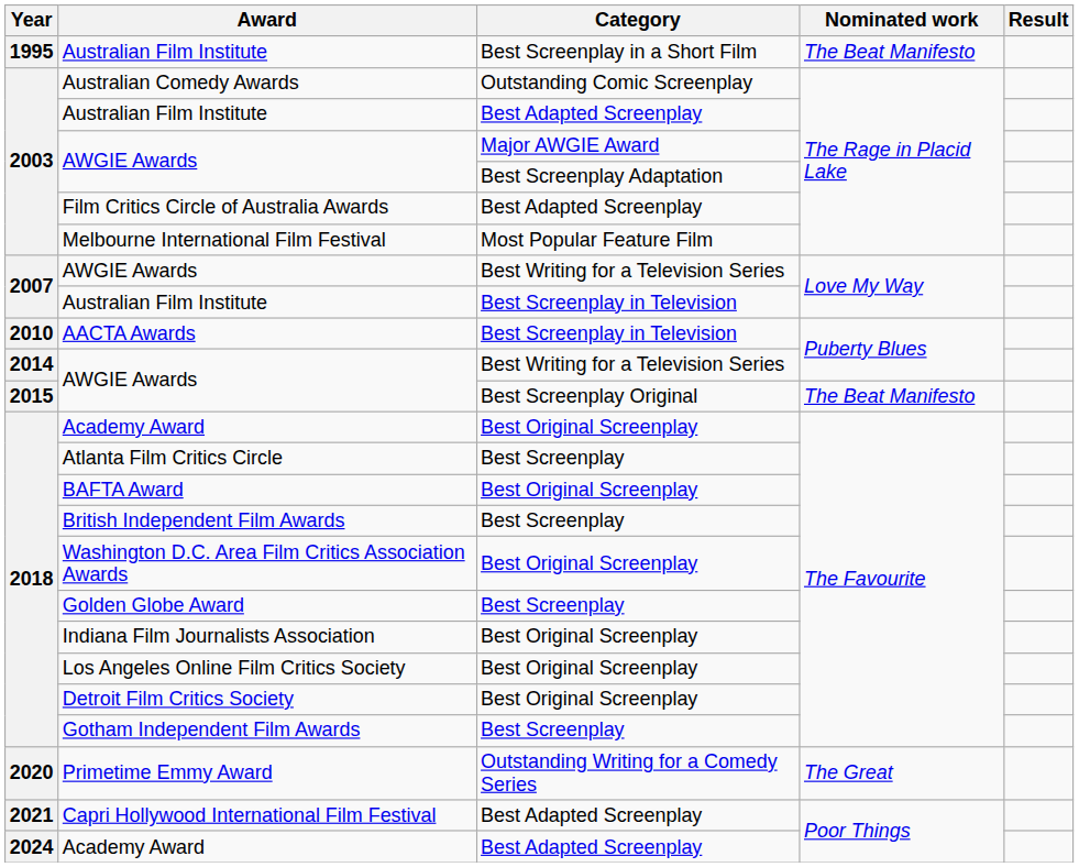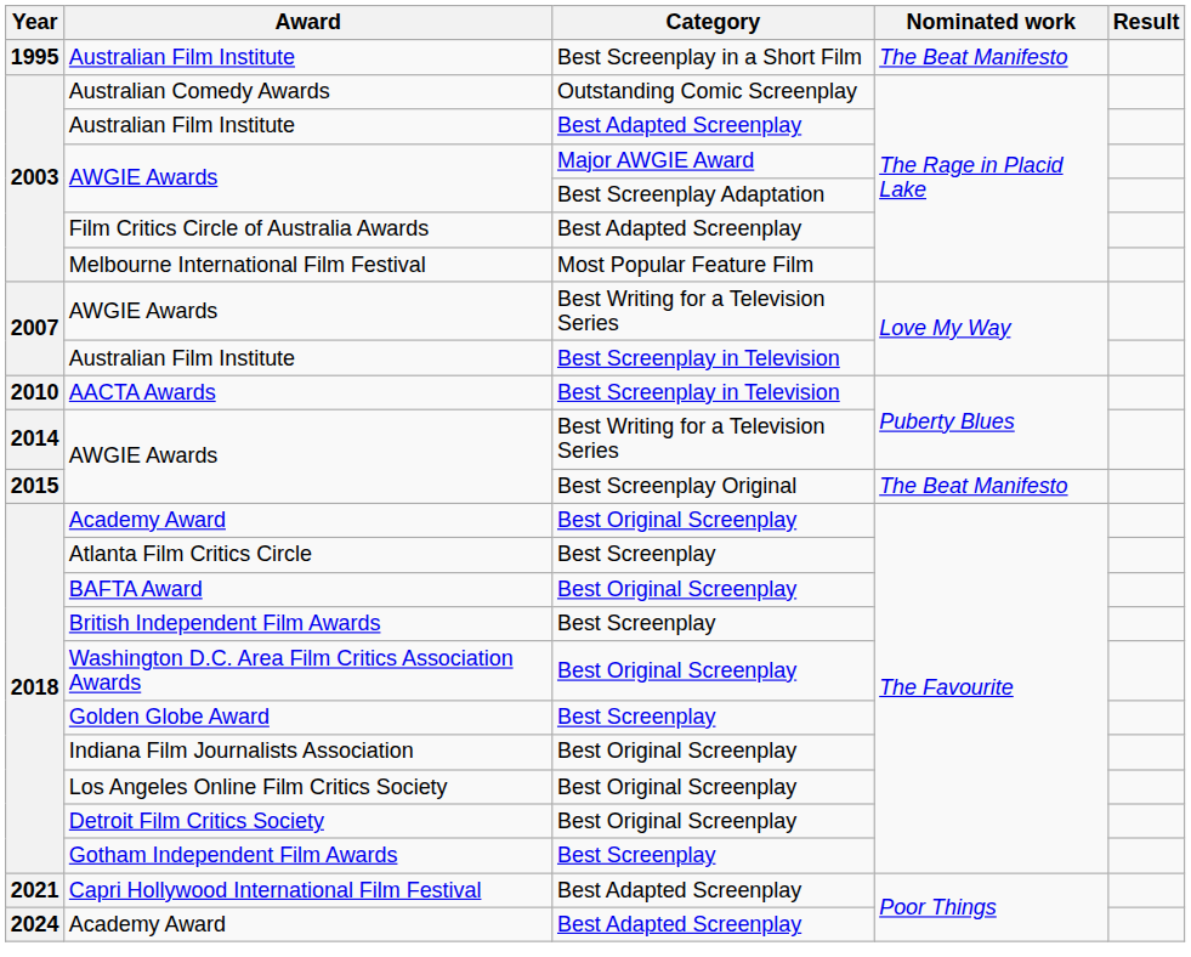 <table class="wikitable">
 <tr>
 <th>Year</th>
 <th>Award</th>
 <th>Category</th>
 <th>Nominated work</th>
 <th>Result</th>
 </tr>
 <tr>
 <th>1995</th>
 <td><a href='#'>Australian Film Institute</a></td>
 <td>Best Screenplay in a Short Film</td>
 <td><em><a href='#'>The Beat Manifesto</a></em></td>
 <td></td>
 </tr>
 <tr>
 <th rowspan=6>2003</th>
 <td>Australian Comedy Awards</td>
 <td>Outstanding Comic Screenplay</td>
 <td rowspan=6><em><a href='#'>The Rage in Placid Lake</a></em></td>
 <td></td>
 </tr>
 <tr>
 <td>Australian Film Institute</td>
 <td><a href='#'>Best Adapted Screenplay</a></td>
 <td></td>
 </tr>
 <tr>
 <td rowspan=2><a href='#'>AWGIE Awards</a></td>
 <td><a href='#'>Major AWGIE Award</a></td>
 <td></td>
 </tr>
 <tr>
 <td>Best Screenplay Adaptation</td>
 <td></td>
 </tr>
 <tr>
 <td>Film Critics Circle of Australia Awards</td>
 <td>Best Adapted Screenplay</td>
 <td></td>
 </tr>
 <tr>
 <td>Melbourne International Film Festival</td>
 <td>Most Popular Feature Film</td>
 <td></td>
 </tr>
 <tr>
 <th rowspan=2>2007</th>
 <td>AWGIE Awards</td>
 <td>Best Writing for a Television Series</td>
 <td rowspan=2><em><a href='#'>Love My Way</a></em></td>
 <td></td>
 </tr>
 <tr>
 <td>Australian Film Institute</td>
 <td><a href='#'>Best Screenplay in Television</a></td>
 <td></td>
 </tr>
 <tr>
 <th>2010</th>
 <td><a href='#'>AACTA Awards</a></td>
 <td><a href='#'>Best Screenplay in Television</a></td>
 <td rowspan=2><em><a href='#'>Puberty Blues</a></em></td>
 <td></td>
 </tr>
 <tr>
 <th>2014</th>
 <td rowspan=2>AWGIE Awards</td>
 <td>Best Writing for a Television Series</td>
 <td></td>
 </tr>
 <tr>
 <th>2015</th>
 <td>Best Screenplay Original</td>
 <td><em><a href='#'>The Beat Manifesto</a></em></td>
 <td></td>
 </tr>
 <tr>
 <th rowspan=10>2018</th>
 <td><a href='#'>Academy Award</a></td>
 <td><a href='#'>Best Original Screenplay</a></td>
 <td rowspan=10><em><a href='#'>The Favourite</a></em></td>
 <td></td>
 </tr>
 <tr>
 <td>Atlanta Film Critics Circle</td>
 <td>Best Screenplay</td>
 <td></td>
 </tr>
 <tr>
 <td><a href='#'>BAFTA Award</a></td>
 <td><a href='#'>Best Original Screenplay</a></td>
 <td></td>
 </tr>
 <tr>
 <td><a href='#'>British Independent Film Awards</a></td>
 <td>Best Screenplay</td>
 <td></td>
 </tr>
 <tr>
 <td><a href='#'>Washington D.C. Area Film Critics Association Awards</a></td>
 <td><a href='#'>Best Original Screenplay</a></td>
 <td></td>
 </tr>
 <tr>
 <td><a href='#'>Golden Globe Award</a></td>
 <td><a href='#'>Best Screenplay</a></td>
 <td></td>
 </tr>
 <tr>
 <td>Indiana Film Journalists Association</td>
 <td>Best Original Screenplay</td>
 <td></td>
 </tr>
 <tr>
 <td>Los Angeles Online Film Critics Society</td>
 <td>Best Original Screenplay</td>
 <td></td>
 </tr>
 <tr>
 <td><a href='#'>Detroit Film Critics Society</a></td>
 <td>Best Original Screenplay</td>
 <td></td>
 </tr>
 <tr>
 <td><a href='#'>Gotham Independent Film Awards</a></td>
 <td><a href='#'>Best Screenplay</a></td>
 <td></td>
 </tr>
 <tr>
-<th>2020</th>
-<td><a href='#'>Primetime Emmy Award</a></td>
-<td><a href='#'>Outstanding Writing for a Comedy Series</a></td>
-<td><em><a href='#'>The Great</a></em></td>
-<td></td>
-</tr>
-<tr>
 <th>2021</th>
 <td><a href='#'>Capri Hollywood International Film Festival</a></td>
 <td>Best Adapted Screenplay</td>
 <td rowspan="2"><a href='#'><em>Poor Things</em></a></td>
 <td></td>
 </tr>
 <tr>
 <th>2024</th>
 <td>Academy Award</td>
 <td><a href='#'>Best Adapted Screenplay</a></td>
 <td></td>
 </tr>
 </table>
